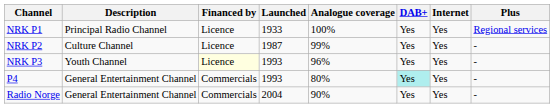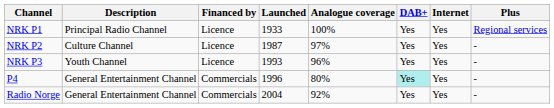 <table class="wikitable">
 <tr>
 <th>Channel</th>
 <th>Description</th>
 <th>Financed by</th>
 <th>Launched</th>
 <th>Analogue coverage</th>
 <th><a href='#'>DAB+</a></th>
 <th>Internet</th>
 <th>Plus</th>
 </tr>
 <tr>
 <td><a href='#'>NRK P1</a></td>
 <td>Principal Radio Channel</td>
 <td>Licence</td>
 <td>1933</td>
 <td>100%</td>
 <td>Yes</td>
 <td>Yes</td>
 <td><a href='#'>Regional services</a></td>
 </tr>
 <tr>
 <td><a href='#'>NRK P2</a></td>
 <td>Culture Channel</td>
 <td>Licence</td>
 <td>1987</td>
-<td>99%</td>
+<td>97%</td>
 <td>Yes</td>
 <td>Yes</td>
 <td>-</td>
 </tr>
 <tr>
 <td><a href='#'>NRK P3</a></td>
 <td>Youth Channel</td>
-<td style="background: lightyellow;">Licence</td>
+<td>Licence</td>
 <td>1993</td>
 <td>96%</td>
 <td>Yes</td>
 <td>Yes</td>
 <td>-</td>
 </tr>
 <tr>
 <td><a href='#'>P4</a></td>
 <td>General Entertainment Channel</td>
 <td>Commercials</td>
-<td>1993</td>
+<td>1996</td>
 <td>80%</td>
 <td style="background: paleturquoise;">Yes</td>
 <td>Yes</td>
 <td>-</td>
 </tr>
 <tr>
 <td><a href='#'>Radio Norge</a></td>
 <td>General Entertainment Channel</td>
 <td>Commercials</td>
 <td>2004</td>
-<td>90%</td>
+<td>92%</td>
 <td>Yes</td>
 <td>Yes</td>
 <td>-</td>
 </tr>
 </table>
